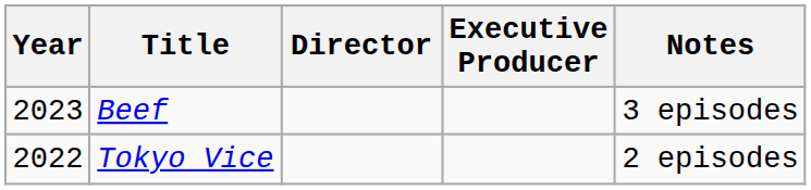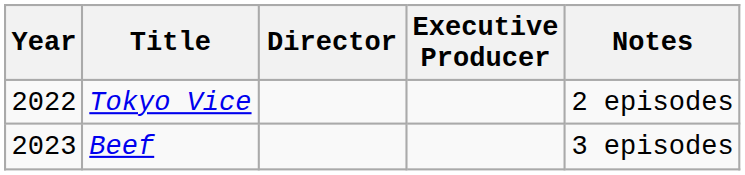 <table class="wikitable">
 <tr>
 <th>Year</th>
 <th>Title</th>
 <th width=65>Director</th>
 <th>Executive<br>Producer</th>
 <th>Notes</th>
 </tr>
 <tr>
+<td>2022</td>
+<td><em><a href='#'>Tokyo Vice</a></em></td>
+<td></td>
+<td></td>
+<td>2 episodes</td>
+</tr>
+<tr>
 <td>2023</td>
 <td><em><a href='#'>Beef</a></em></td>
 <td></td>
 <td></td>
 <td>3 episodes</td>
 </tr>
-<tr>
-<td>2022</td>
-<td><em><a href='#'>Tokyo Vice</a></em></td>
-<td></td>
-<td></td>
-<td>2 episodes</td>
-</tr>
 </table>
